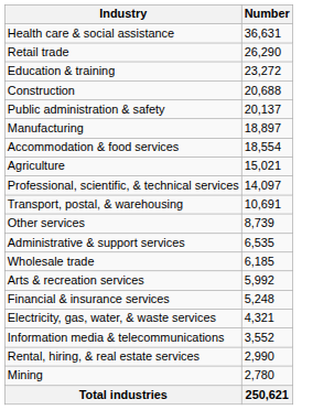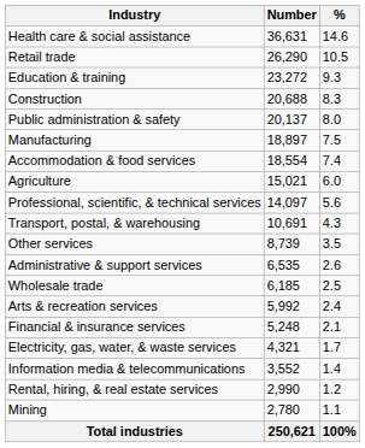 <table class="wikitable sortable">
 <tr>
 <th>Industry</th>
 <th>Number</th>
+<th>%</th>
 </tr>
 <tr>
 <td>Health care & social assistance</td>
 <td>36,631</td>
+<td>14.6</td>
 </tr>
 <tr>
 <td>Retail trade</td>
 <td>26,290</td>
+<td>10.5</td>
 </tr>
 <tr>
 <td>Education & training</td>
 <td>23,272</td>
+<td>9.3</td>
 </tr>
 <tr>
 <td>Construction</td>
 <td>20,688</td>
+<td>8.3</td>
 </tr>
 <tr>
 <td>Public administration & safety</td>
 <td>20,137</td>
+<td>8.0</td>
 </tr>
 <tr>
 <td>Manufacturing</td>
 <td>18,897</td>
+<td>7.5</td>
 </tr>
 <tr>
 <td>Accommodation & food services</td>
 <td>18,554</td>
+<td>7.4</td>
 </tr>
 <tr>
 <td>Agriculture</td>
 <td>15,021</td>
+<td>6.0</td>
 </tr>
 <tr>
 <td>Professional, scientific, & technical services</td>
 <td>14,097</td>
+<td>5.6</td>
 </tr>
 <tr>
 <td>Transport, postal, & warehousing</td>
 <td>10,691</td>
+<td>4.3</td>
 </tr>
 <tr>
 <td>Other services</td>
 <td>8,739</td>
+<td>3.5</td>
 </tr>
 <tr>
 <td>Administrative & support services</td>
 <td>6,535</td>
+<td>2.6</td>
 </tr>
 <tr>
 <td>Wholesale trade</td>
 <td>6,185</td>
+<td>2.5</td>
 </tr>
 <tr>
 <td>Arts & recreation services</td>
 <td>5,992</td>
+<td>2.4</td>
 </tr>
 <tr>
 <td>Financial & insurance services</td>
 <td>5,248</td>
+<td>2.1</td>
 </tr>
 <tr>
 <td>Electricity, gas, water, & waste services</td>
 <td>4,321</td>
+<td>1.7</td>
 </tr>
 <tr>
 <td>Information media & telecommunications</td>
 <td>3,552</td>
+<td>1.4</td>
 </tr>
 <tr>
 <td>Rental, hiring, & real estate services</td>
 <td>2,990</td>
+<td>1.2</td>
 </tr>
 <tr>
 <td>Mining</td>
 <td>2,780</td>
+<td>1.1</td>
 </tr>
 <tr>
 <th scope="row">Total industries</th>
 <th>250,621</th>
+<th>100%</th>
 </tr>
 </table>
